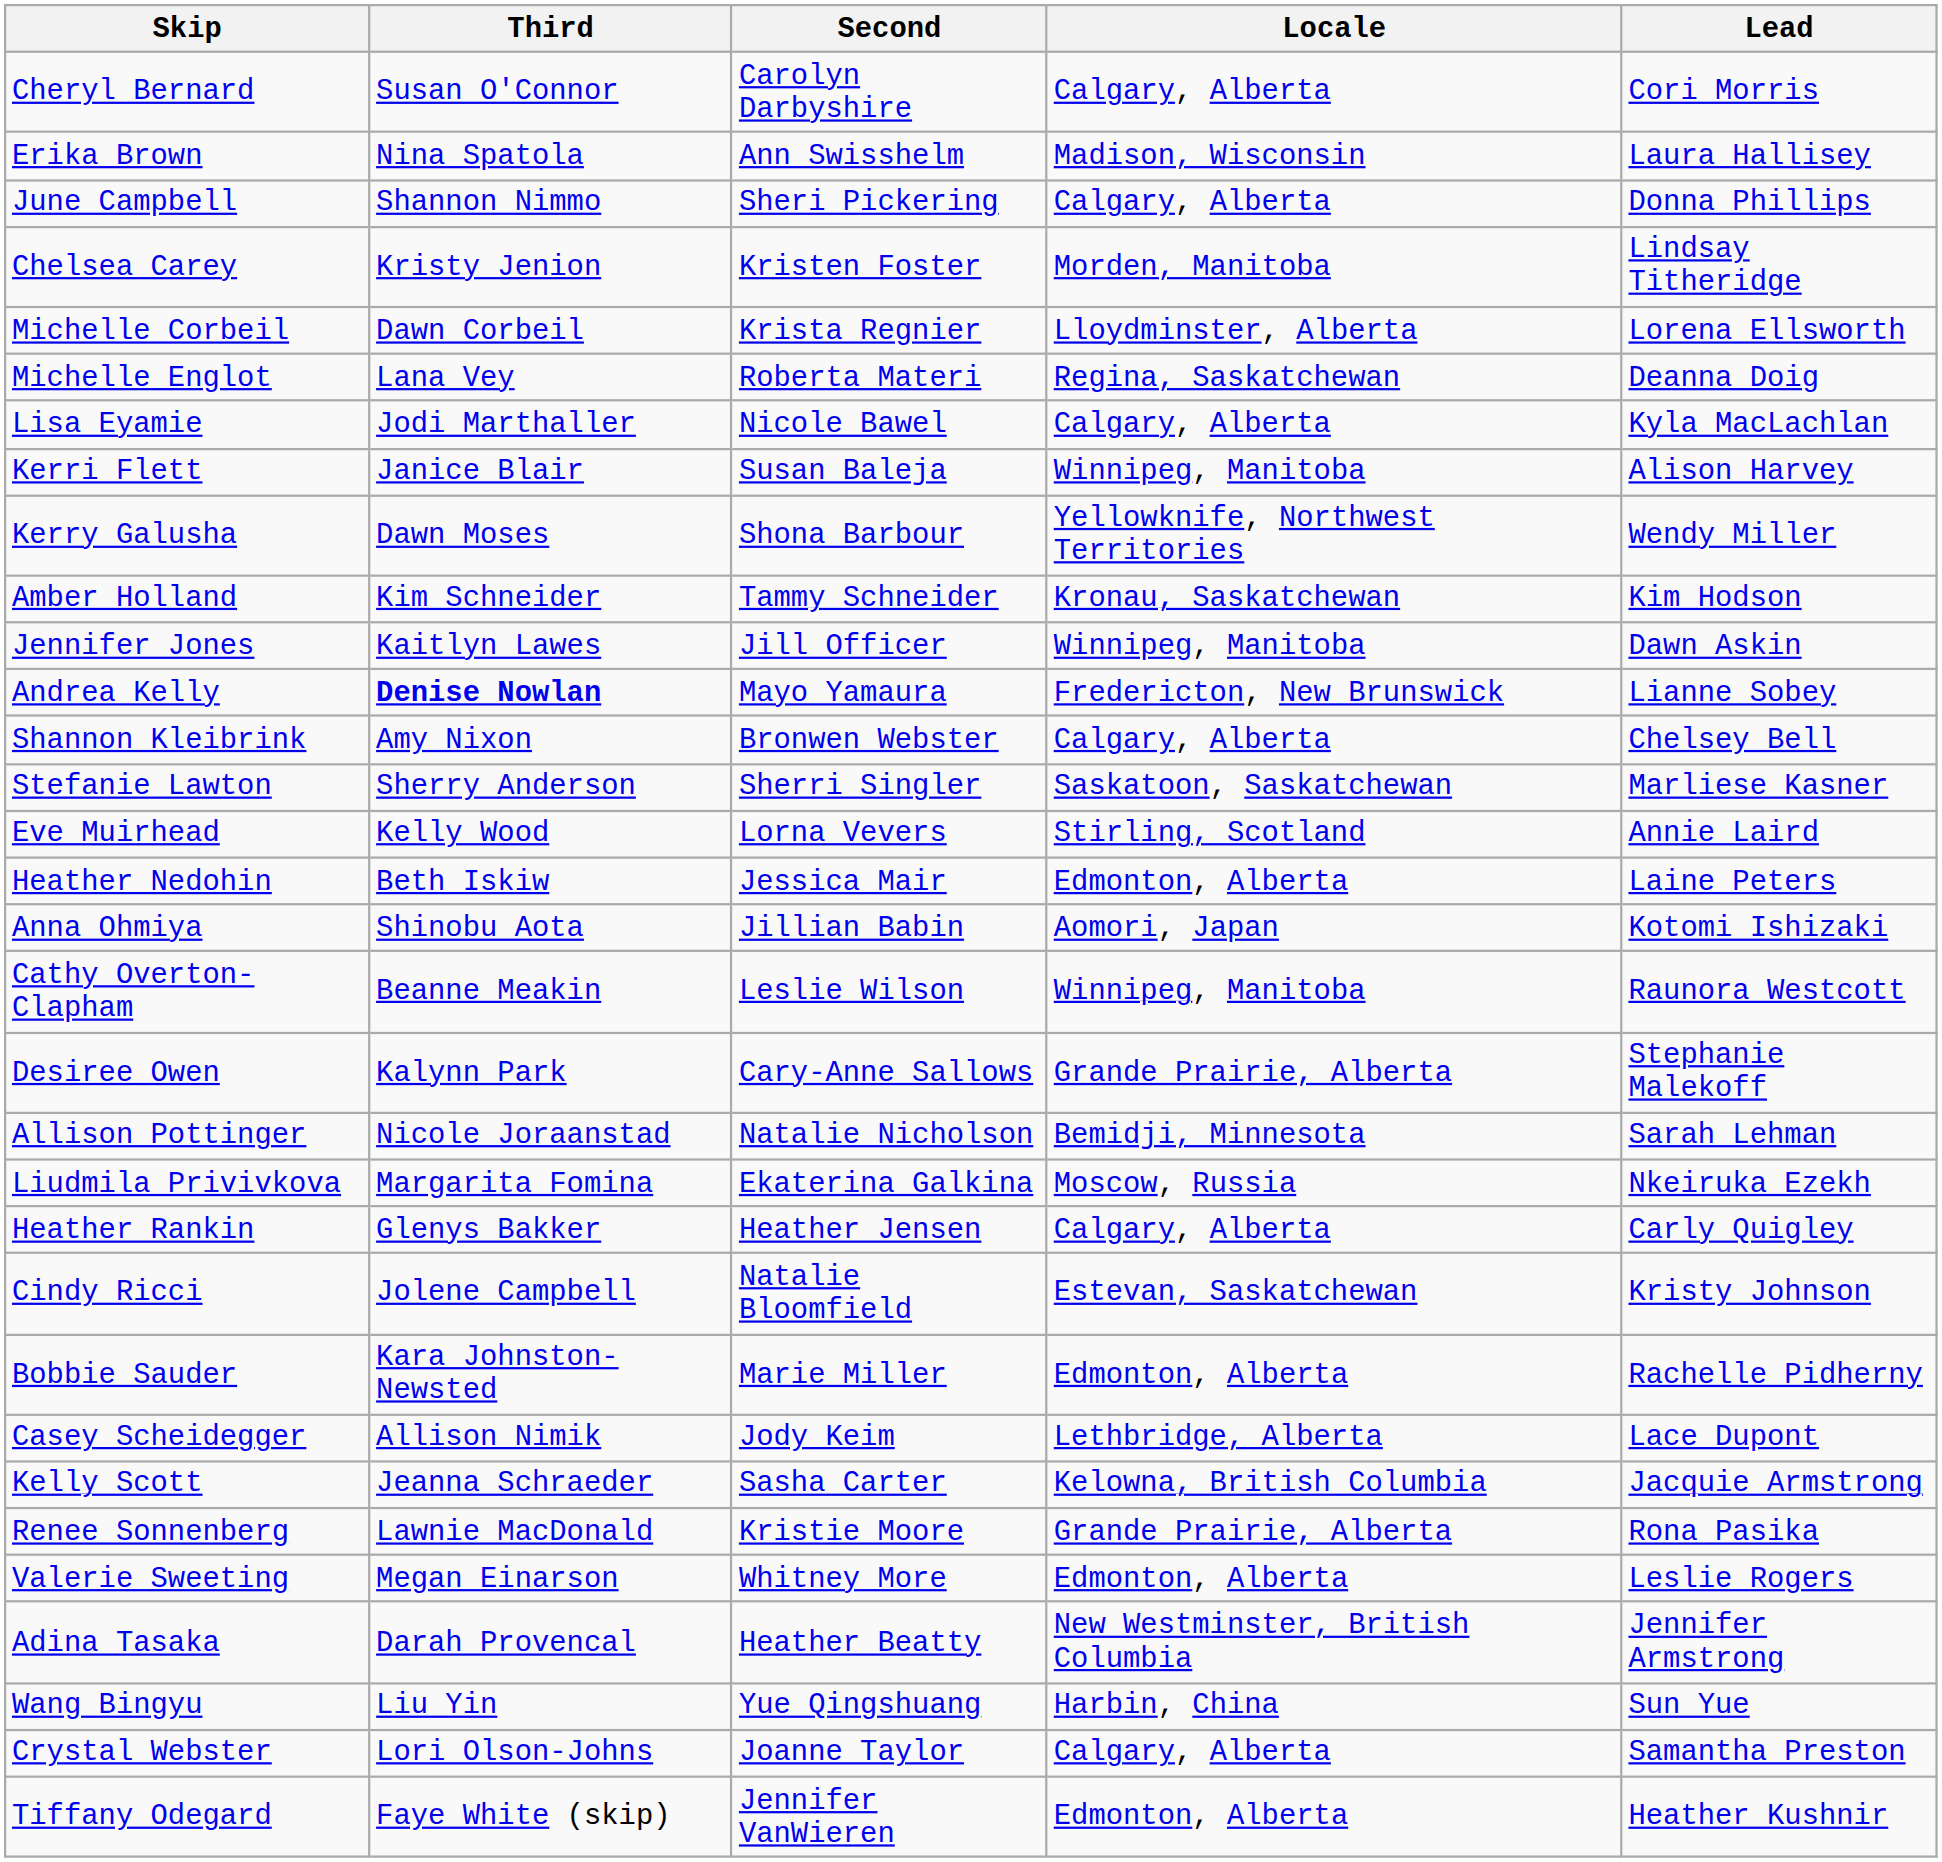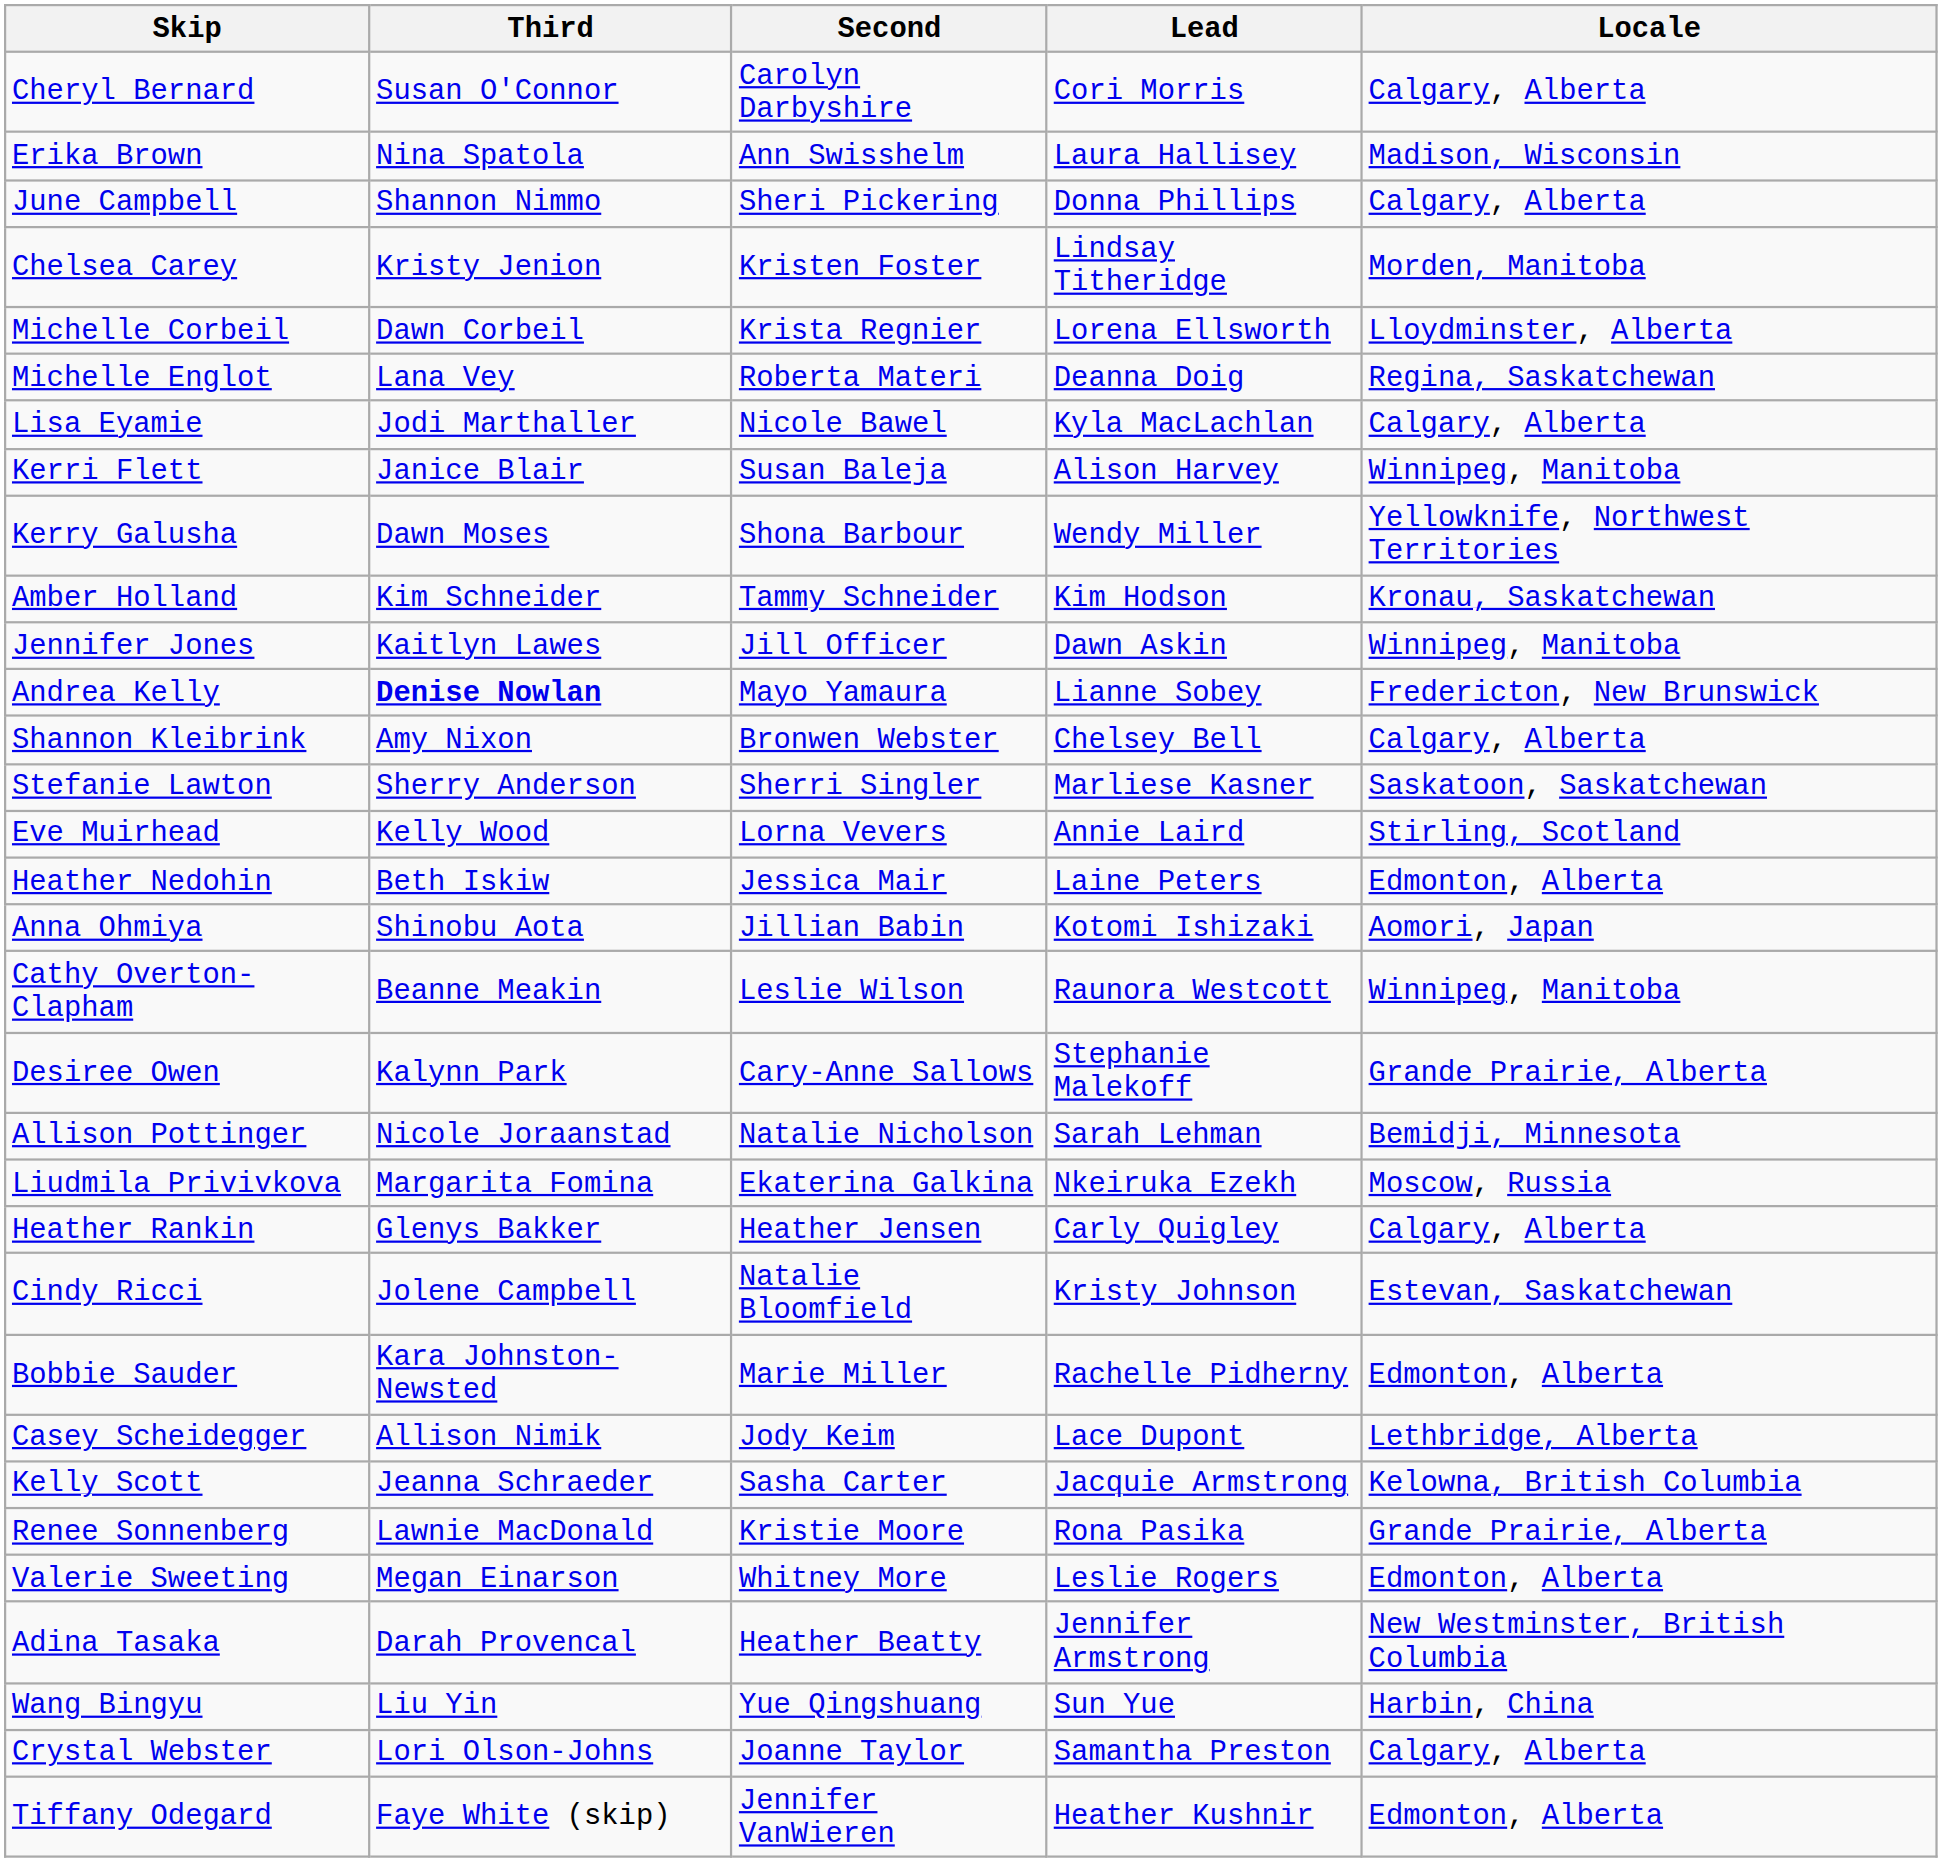 <table class="wikitable">
 <tr>
 <th>Skip</th>
 <th>Third</th>
 <th>Second</th>
+<th>Lead</th>
 <th>Locale</th>
-<th>Lead</th>
 </tr>
 <tr>
 <td><a href='#'>Cheryl Bernard</a></td>
 <td><a href='#'>Susan O'Connor</a></td>
 <td><a href='#'>Carolyn Darbyshire</a></td>
+<td><a href='#'>Cori Morris</a></td>
 <td> <a href='#'>Calgary</a>, <a href='#'>Alberta</a></td>
-<td><a href='#'>Cori Morris</a></td>
 </tr>
 <tr>
 <td><a href='#'>Erika Brown</a></td>
 <td><a href='#'>Nina Spatola</a></td>
 <td><a href='#'>Ann Swisshelm</a></td>
+<td><a href='#'>Laura Hallisey</a></td>
 <td> <a href='#'>Madison, Wisconsin</a></td>
-<td><a href='#'>Laura Hallisey</a></td>
 </tr>
 <tr>
 <td><a href='#'>June Campbell</a></td>
 <td><a href='#'>Shannon Nimmo</a></td>
 <td><a href='#'>Sheri Pickering</a></td>
+<td><a href='#'>Donna Phillips</a></td>
 <td> <a href='#'>Calgary</a>, <a href='#'>Alberta</a></td>
-<td><a href='#'>Donna Phillips</a></td>
 </tr>
 <tr>
 <td><a href='#'>Chelsea Carey</a></td>
 <td><a href='#'>Kristy Jenion</a></td>
 <td><a href='#'>Kristen Foster</a></td>
+<td><a href='#'>Lindsay Titheridge</a></td>
 <td> <a href='#'>Morden, Manitoba</a></td>
-<td><a href='#'>Lindsay Titheridge</a></td>
 </tr>
 <tr>
 <td><a href='#'>Michelle Corbeil</a></td>
 <td><a href='#'>Dawn Corbeil</a></td>
 <td><a href='#'>Krista Regnier</a></td>
+<td><a href='#'>Lorena Ellsworth</a></td>
 <td> <a href='#'>Lloydminster</a>, <a href='#'>Alberta</a></td>
-<td><a href='#'>Lorena Ellsworth</a></td>
 </tr>
 <tr>
 <td><a href='#'>Michelle Englot</a></td>
 <td><a href='#'>Lana Vey</a></td>
 <td><a href='#'>Roberta Materi</a></td>
+<td><a href='#'>Deanna Doig</a></td>
 <td> <a href='#'>Regina, Saskatchewan</a></td>
-<td><a href='#'>Deanna Doig</a></td>
 </tr>
 <tr>
 <td><a href='#'>Lisa Eyamie</a></td>
 <td><a href='#'>Jodi Marthaller</a></td>
 <td><a href='#'>Nicole Bawel</a></td>
+<td><a href='#'>Kyla MacLachlan</a></td>
 <td> <a href='#'>Calgary</a>, <a href='#'>Alberta</a></td>
-<td><a href='#'>Kyla MacLachlan</a></td>
 </tr>
 <tr>
 <td><a href='#'>Kerri Flett</a></td>
 <td><a href='#'>Janice Blair</a></td>
 <td><a href='#'>Susan Baleja</a></td>
+<td><a href='#'>Alison Harvey</a></td>
 <td> <a href='#'>Winnipeg</a>, <a href='#'>Manitoba</a></td>
-<td><a href='#'>Alison Harvey</a></td>
 </tr>
 <tr>
 <td><a href='#'>Kerry Galusha</a></td>
 <td><a href='#'>Dawn Moses</a></td>
 <td><a href='#'>Shona Barbour</a></td>
+<td><a href='#'>Wendy Miller</a></td>
 <td> <a href='#'>Yellowknife</a>, <a href='#'>Northwest Territories</a></td>
-<td><a href='#'>Wendy Miller</a></td>
 </tr>
 <tr>
 <td><a href='#'>Amber Holland</a></td>
 <td><a href='#'>Kim Schneider</a></td>
 <td><a href='#'>Tammy Schneider</a></td>
+<td><a href='#'>Kim Hodson</a></td>
 <td> <a href='#'>Kronau, Saskatchewan</a></td>
-<td><a href='#'>Kim Hodson</a></td>
 </tr>
 <tr>
 <td><a href='#'>Jennifer Jones</a></td>
 <td><a href='#'>Kaitlyn Lawes</a></td>
 <td><a href='#'>Jill Officer</a></td>
+<td><a href='#'>Dawn Askin</a></td>
 <td> <a href='#'>Winnipeg</a>, <a href='#'>Manitoba</a></td>
-<td><a href='#'>Dawn Askin</a></td>
 </tr>
 <tr>
 <td><a href='#'>Andrea Kelly</a></td>
 <td><strong><a href='#'>Denise Nowlan</a></strong></td>
 <td><a href='#'>Mayo Yamaura</a></td>
+<td><a href='#'>Lianne Sobey</a></td>
 <td> <a href='#'>Fredericton</a>, <a href='#'>New Brunswick</a></td>
-<td><a href='#'>Lianne Sobey</a></td>
 </tr>
 <tr>
 <td><a href='#'>Shannon Kleibrink</a></td>
 <td><a href='#'>Amy Nixon</a></td>
 <td><a href='#'>Bronwen Webster</a></td>
+<td><a href='#'>Chelsey Bell</a></td>
 <td> <a href='#'>Calgary</a>, <a href='#'>Alberta</a></td>
-<td><a href='#'>Chelsey Bell</a></td>
 </tr>
 <tr>
 <td><a href='#'>Stefanie Lawton</a></td>
 <td><a href='#'>Sherry Anderson</a></td>
 <td><a href='#'>Sherri Singler</a></td>
+<td><a href='#'>Marliese Kasner</a></td>
 <td> <a href='#'>Saskatoon</a>, <a href='#'>Saskatchewan</a></td>
-<td><a href='#'>Marliese Kasner</a></td>
 </tr>
 <tr>
 <td><a href='#'>Eve Muirhead</a></td>
 <td><a href='#'>Kelly Wood</a></td>
 <td><a href='#'>Lorna Vevers</a></td>
+<td><a href='#'>Annie Laird</a></td>
 <td> <a href='#'>Stirling, Scotland</a></td>
-<td><a href='#'>Annie Laird</a></td>
 </tr>
 <tr>
 <td><a href='#'>Heather Nedohin</a></td>
 <td><a href='#'>Beth Iskiw</a></td>
 <td><a href='#'>Jessica Mair</a></td>
+<td><a href='#'>Laine Peters</a></td>
 <td> <a href='#'>Edmonton</a>, <a href='#'>Alberta</a></td>
-<td><a href='#'>Laine Peters</a></td>
 </tr>
 <tr>
 <td><a href='#'>Anna Ohmiya</a></td>
 <td><a href='#'>Shinobu Aota</a></td>
 <td><a href='#'>Jillian Babin</a></td>
+<td><a href='#'>Kotomi Ishizaki</a></td>
 <td> <a href='#'>Aomori</a>, <a href='#'>Japan</a></td>
-<td><a href='#'>Kotomi Ishizaki</a></td>
 </tr>
 <tr>
 <td><a href='#'>Cathy Overton-Clapham</a></td>
 <td><a href='#'>Beanne Meakin</a></td>
 <td><a href='#'>Leslie Wilson</a></td>
+<td><a href='#'>Raunora Westcott</a></td>
 <td> <a href='#'>Winnipeg</a>, <a href='#'>Manitoba</a></td>
-<td><a href='#'>Raunora Westcott</a></td>
 </tr>
 <tr>
 <td><a href='#'>Desiree Owen</a></td>
 <td><a href='#'>Kalynn Park</a></td>
 <td><a href='#'>Cary-Anne Sallows</a></td>
+<td><a href='#'>Stephanie Malekoff</a></td>
 <td> <a href='#'>Grande Prairie, Alberta</a></td>
-<td><a href='#'>Stephanie Malekoff</a></td>
 </tr>
 <tr>
 <td><a href='#'>Allison Pottinger</a></td>
 <td><a href='#'>Nicole Joraanstad</a></td>
 <td><a href='#'>Natalie Nicholson</a></td>
+<td><a href='#'>Sarah Lehman</a></td>
 <td> <a href='#'>Bemidji, Minnesota</a></td>
-<td><a href='#'>Sarah Lehman</a></td>
 </tr>
 <tr>
 <td><a href='#'>Liudmila Privivkova</a></td>
 <td><a href='#'>Margarita Fomina</a></td>
 <td><a href='#'>Ekaterina Galkina</a></td>
+<td><a href='#'>Nkeiruka Ezekh</a></td>
 <td> <a href='#'>Moscow</a>, <a href='#'>Russia</a></td>
-<td><a href='#'>Nkeiruka Ezekh</a></td>
 </tr>
 <tr>
 <td><a href='#'>Heather Rankin</a></td>
 <td><a href='#'>Glenys Bakker</a></td>
 <td><a href='#'>Heather Jensen</a></td>
+<td><a href='#'>Carly Quigley</a></td>
 <td> <a href='#'>Calgary</a>, <a href='#'>Alberta</a></td>
-<td><a href='#'>Carly Quigley</a></td>
 </tr>
 <tr>
 <td><a href='#'>Cindy Ricci</a></td>
 <td><a href='#'>Jolene Campbell</a></td>
 <td><a href='#'>Natalie Bloomfield</a></td>
+<td><a href='#'>Kristy Johnson</a></td>
 <td> <a href='#'>Estevan, Saskatchewan</a></td>
-<td><a href='#'>Kristy Johnson</a></td>
 </tr>
 <tr>
 <td><a href='#'>Bobbie Sauder</a></td>
 <td><a href='#'>Kara Johnston-Newsted</a></td>
 <td><a href='#'>Marie Miller</a></td>
+<td><a href='#'>Rachelle Pidherny</a></td>
 <td> <a href='#'>Edmonton</a>, <a href='#'>Alberta</a></td>
-<td><a href='#'>Rachelle Pidherny</a></td>
 </tr>
 <tr>
 <td><a href='#'>Casey Scheidegger</a></td>
 <td><a href='#'>Allison Nimik</a></td>
 <td><a href='#'>Jody Keim</a></td>
+<td><a href='#'>Lace Dupont</a></td>
 <td> <a href='#'>Lethbridge, Alberta</a></td>
-<td><a href='#'>Lace Dupont</a></td>
 </tr>
 <tr>
 <td><a href='#'>Kelly Scott</a></td>
 <td><a href='#'>Jeanna Schraeder</a></td>
 <td><a href='#'>Sasha Carter</a></td>
+<td><a href='#'>Jacquie Armstrong</a></td>
 <td> <a href='#'>Kelowna, British Columbia</a></td>
-<td><a href='#'>Jacquie Armstrong</a></td>
 </tr>
 <tr>
 <td><a href='#'>Renee Sonnenberg</a></td>
 <td><a href='#'>Lawnie MacDonald</a></td>
 <td><a href='#'>Kristie Moore</a></td>
+<td><a href='#'>Rona Pasika</a></td>
 <td> <a href='#'>Grande Prairie, Alberta</a></td>
-<td><a href='#'>Rona Pasika</a></td>
 </tr>
 <tr>
 <td><a href='#'>Valerie Sweeting</a></td>
 <td><a href='#'>Megan Einarson</a></td>
 <td><a href='#'>Whitney More</a></td>
+<td><a href='#'>Leslie Rogers</a></td>
 <td> <a href='#'>Edmonton</a>, <a href='#'>Alberta</a></td>
-<td><a href='#'>Leslie Rogers</a></td>
 </tr>
 <tr>
 <td><a href='#'>Adina Tasaka</a></td>
 <td><a href='#'>Darah Provencal</a></td>
 <td><a href='#'>Heather Beatty</a></td>
+<td><a href='#'>Jennifer Armstrong</a></td>
 <td> <a href='#'>New Westminster, British Columbia</a></td>
-<td><a href='#'>Jennifer Armstrong</a></td>
 </tr>
 <tr>
 <td><a href='#'>Wang Bingyu</a></td>
 <td><a href='#'>Liu Yin</a></td>
 <td><a href='#'>Yue Qingshuang</a></td>
+<td><a href='#'>Sun Yue</a></td>
 <td> <a href='#'>Harbin</a>, <a href='#'>China</a></td>
-<td><a href='#'>Sun Yue</a></td>
 </tr>
 <tr>
 <td><a href='#'>Crystal Webster</a></td>
 <td><a href='#'>Lori Olson-Johns</a></td>
 <td><a href='#'>Joanne Taylor</a></td>
+<td><a href='#'>Samantha Preston</a></td>
 <td> <a href='#'>Calgary</a>, <a href='#'>Alberta</a></td>
-<td><a href='#'>Samantha Preston</a></td>
 </tr>
 <tr>
 <td><a href='#'>Tiffany Odegard</a></td>
 <td><a href='#'>Faye White</a> (skip)</td>
 <td><a href='#'>Jennifer VanWieren</a></td>
+<td><a href='#'>Heather Kushnir</a></td>
 <td> <a href='#'>Edmonton</a>, <a href='#'>Alberta</a></td>
-<td><a href='#'>Heather Kushnir</a></td>
 </tr>
 </table>
